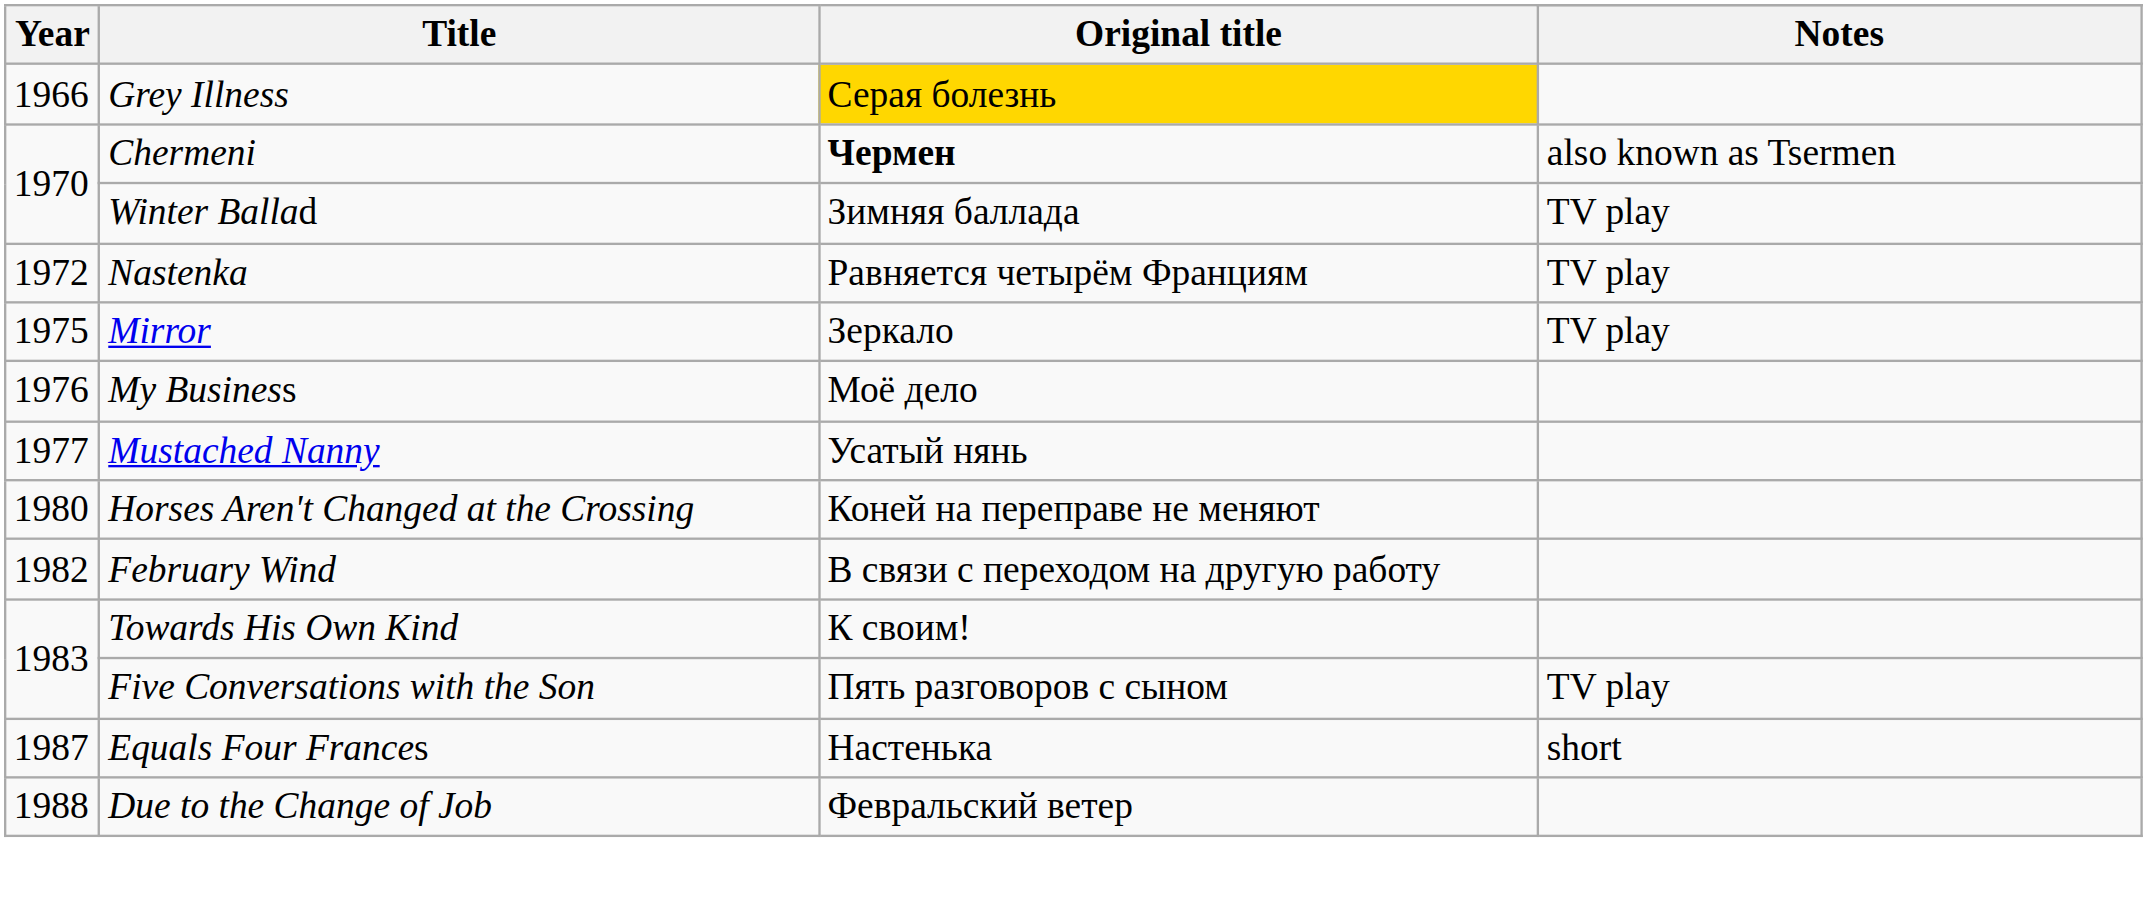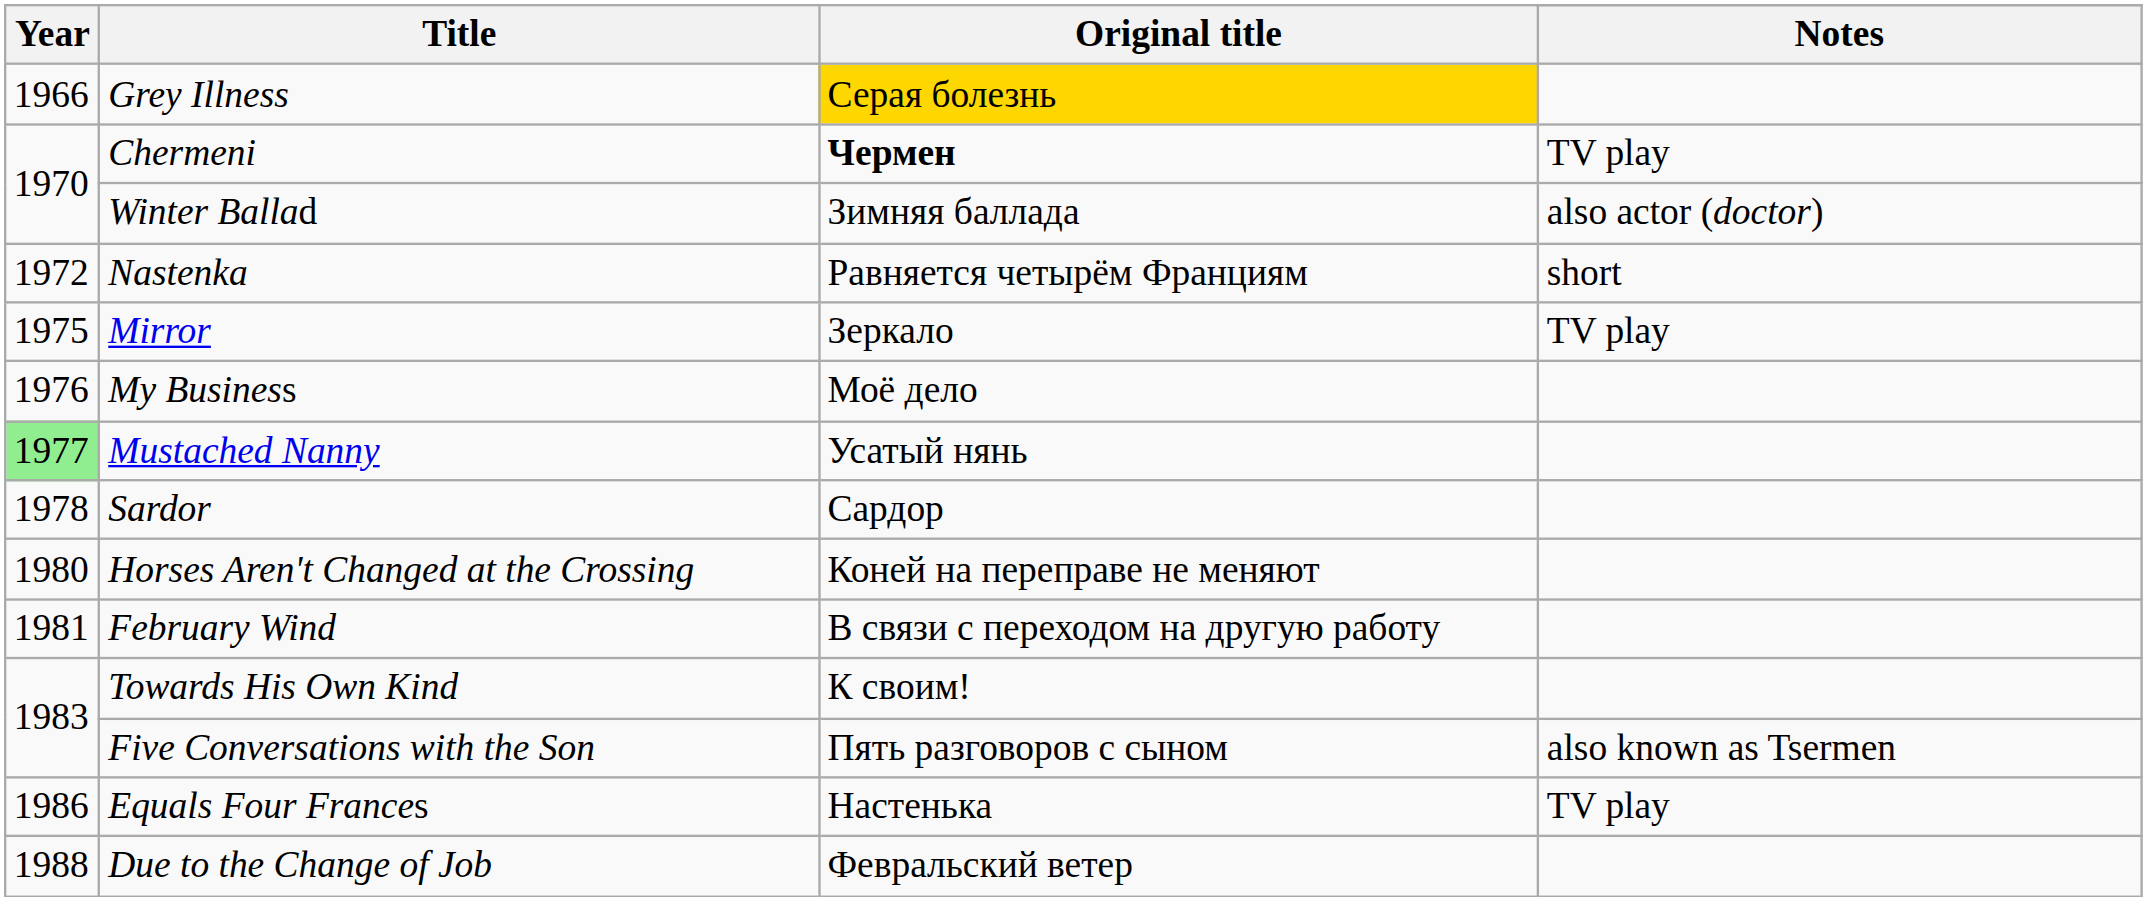 <table class="wikitable" style="margin-right: 0;">
 <tr>
 <th rowspan="2" width="33">Year</th>
 <th rowspan="2" width="300">Title</th>
 <th rowspan="2" width="300">Original title</th>
 </tr>
 <tr>
 <th width="250">Notes</th>
 </tr>
 <tr>
 <td>1966</td>
 <td><em>Grey Illness</em></td>
 <td style="background: gold;">Серая болезнь</td>
 <td></td>
 </tr>
 <tr>
 <td rowspan="2">1970</td>
 <td><em>Chermeni</em></td>
 <td><strong>Чермен</strong></td>
-<td>also known as Tsermen</td>
+<td>TV play</td>
 </tr>
 <tr>
 <td><em>Winter Balla</em>d</td>
 <td>Зимняя баллада</td>
-<td>TV play</td>
+<td>also actor (<em>doctor</em>)</td>
 </tr>
 <tr>
 <td>1972</td>
 <td><em>Nastenka</em></td>
 <td>Равняется четырём Франциям</td>
-<td>TV play</td>
+<td>short</td>
 </tr>
 <tr>
 <td>1975</td>
 <td><em><a href='#'>Mirror</a></em></td>
 <td>Зеркало</td>
 <td>TV play</td>
 </tr>
 <tr>
 <td>1976</td>
 <td><em>My Busines</em>s</td>
 <td>Моё дело</td>
 <td></td>
 </tr>
 <tr>
-<td>1977</td>
+<td style="background: lightgreen;">1977</td>
 <td><em><a href='#'>Mustached Nanny</a></em></td>
 <td>Усатый нянь</td>
+<td></td>
+</tr>
+<tr>
+<td>1978</td>
+<td><em>Sardor</em></td>
+<td>Сардор</td>
 <td></td>
 </tr>
 <tr>
 <td>1980</td>
 <td><em>Horses Aren't Changed at the Crossing</em></td>
 <td>Коней на переправе не меняют</td>
 <td></td>
 </tr>
 <tr>
-<td>1982</td>
+<td>1981</td>
 <td><em>February Wind</em></td>
 <td>В связи с переходом на другую работу</td>
 <td></td>
 </tr>
 <tr>
 <td rowspan="2">1983</td>
 <td><em>Towards His Own Kind</em></td>
 <td>К своим!</td>
 <td></td>
 </tr>
 <tr>
 <td><em>Five Conversations with the Son</em></td>
 <td>Пять разговоров с сыном</td>
-<td>TV play</td>
+<td>also known as Tsermen</td>
 </tr>
 <tr>
-<td>1987</td>
+<td>1986</td>
 <td><em>Equals Four France</em>s</td>
 <td>Настенька</td>
-<td>short</td>
+<td>TV play</td>
 </tr>
 <tr>
 <td>1988</td>
 <td><em>Due to the Change of Job</em></td>
 <td>Февральский ветер</td>
 <td></td>
 </tr>
 </table>
